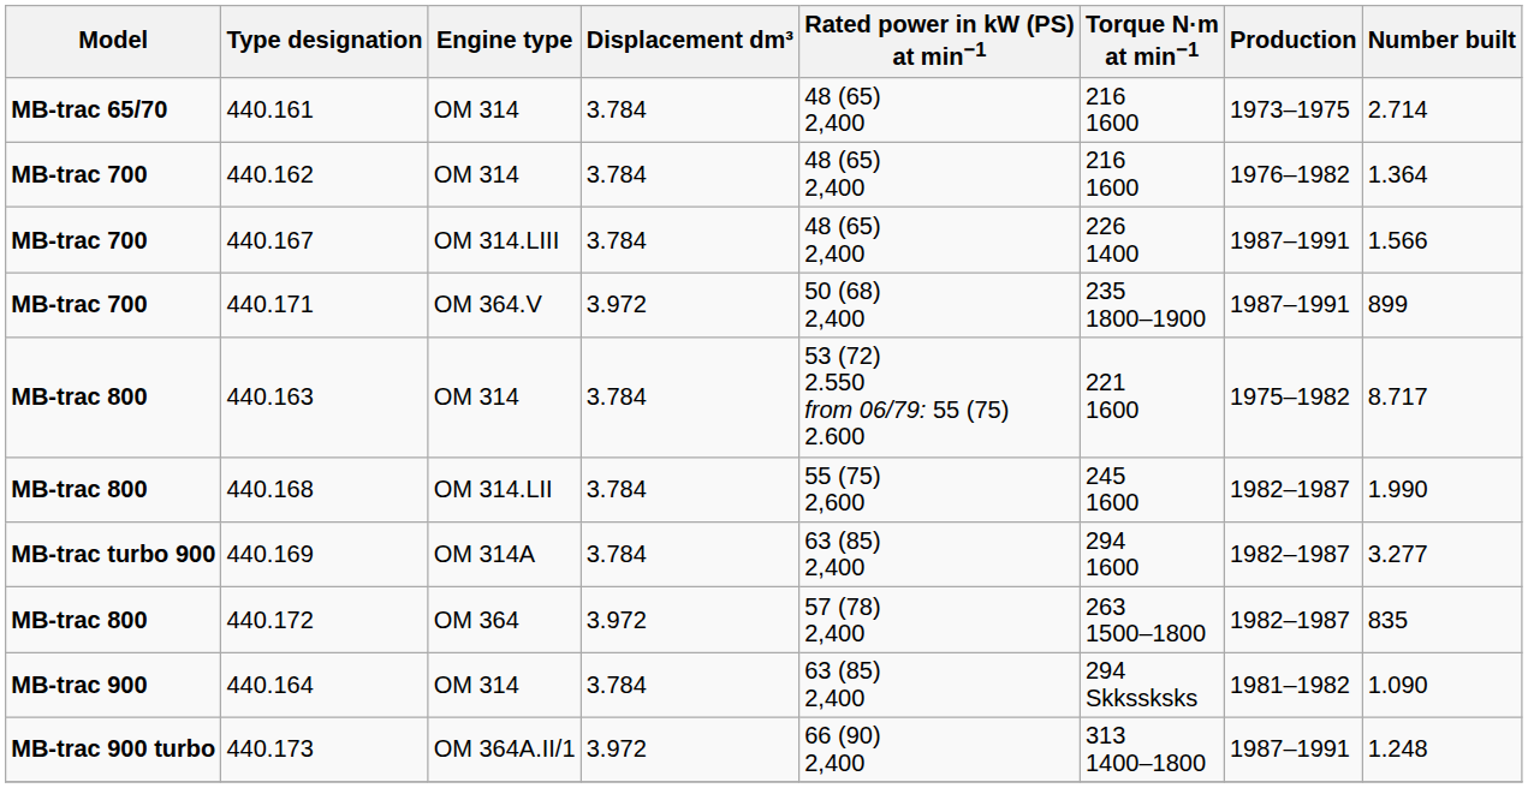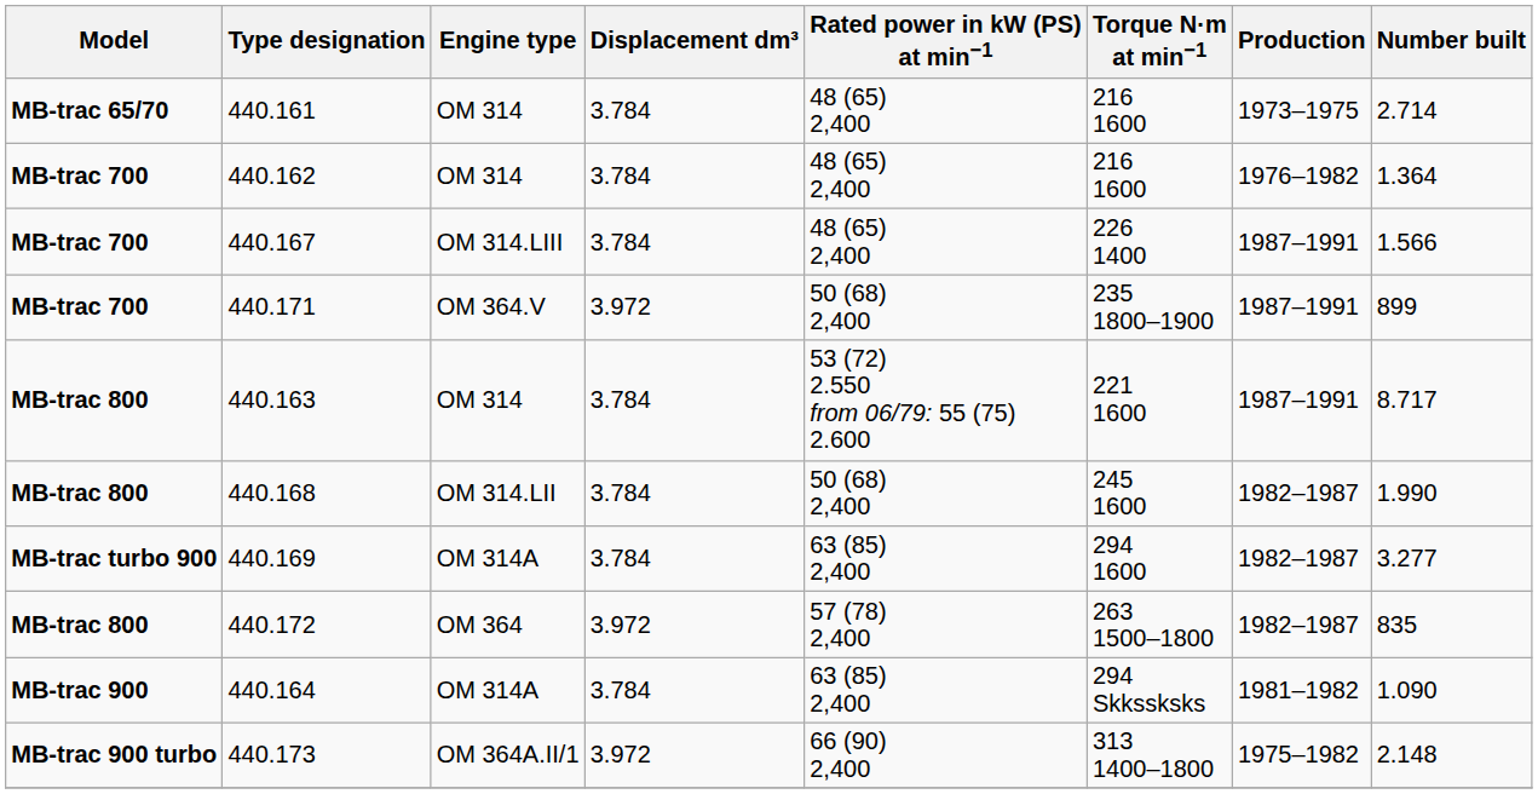 <table class="wikitable">
 <tr>
 <th><strong>Model</strong></th>
 <th>Type designation</th>
 <th>Engine type</th>
 <th>Displacement dm³</th>
 <th>Rated power in kW (PS)<br>at min<sup>−1</sup></th>
 <th>Torque N·m<br>at min<sup>−1</sup></th>
 <th>Production</th>
 <th>Number built</th>
 </tr>
 <tr>
 <td><strong>MB-trac 65/70</strong></td>
 <td>440.161</td>
 <td>OM 314</td>
 <td>3.784</td>
 <td>48 (65)<br>2,400</td>
 <td>216<br>1600</td>
 <td>1973–1975</td>
 <td>2.714</td>
 </tr>
 <tr>
 <td><strong>MB-trac 700</strong></td>
 <td>440.162</td>
 <td>OM 314</td>
 <td>3.784</td>
 <td>48 (65)<br>2,400</td>
 <td>216<br>1600</td>
 <td>1976–1982</td>
 <td>1.364</td>
 </tr>
 <tr>
 <td><strong>MB-trac 700</strong></td>
 <td>440.167</td>
 <td>OM 314.LIII</td>
 <td>3.784</td>
 <td>48 (65)<br>2,400</td>
 <td>226<br>1400</td>
 <td>1987–1991</td>
 <td>1.566</td>
 </tr>
 <tr>
 <td><strong>MB-trac 700</strong></td>
 <td>440.171</td>
 <td>OM 364.V</td>
 <td>3.972</td>
 <td>50 (68)<br>2,400</td>
 <td>235<br>1800–1900</td>
 <td>1987–1991</td>
 <td>899</td>
 </tr>
 <tr>
 <td><strong>MB-trac 800</strong></td>
 <td>440.163</td>
 <td>OM 314</td>
 <td>3.784</td>
 <td>53 (72)<br>2.550<br><em>from 06/79:</em> 55 (75)<br>2.600</td>
 <td>221<br>1600</td>
-<td>1975–1982</td>
+<td>1987–1991</td>
 <td>8.717</td>
 </tr>
 <tr>
 <td><strong>MB-trac 800</strong></td>
 <td>440.168</td>
 <td>OM 314.LII</td>
 <td>3.784</td>
-<td>55 (75)<br>2,600</td>
+<td>50 (68)<br>2,400</td>
 <td>245<br>1600</td>
 <td>1982–1987</td>
 <td>1.990</td>
 </tr>
 <tr>
 <td><strong>MB-trac turbo 900</strong></td>
 <td>440.169</td>
 <td>OM 314A</td>
 <td>3.784</td>
 <td>63 (85)<br>2,400</td>
 <td>294<br>1600</td>
 <td>1982–1987</td>
 <td>3.277</td>
 </tr>
 <tr>
 <td><strong>MB-trac 800</strong></td>
 <td>440.172</td>
 <td>OM 364</td>
 <td>3.972</td>
 <td>57 (78)<br>2,400</td>
 <td>263<br>1500–1800</td>
 <td>1982–1987</td>
 <td>835</td>
 </tr>
 <tr>
 <td><strong>MB-trac 900</strong></td>
 <td>440.164</td>
-<td>OM 314</td>
+<td>OM 314A</td>
 <td>3.784</td>
 <td>63 (85)<br>2,400</td>
 <td>294<br>Skkssksks</td>
 <td>1981–1982</td>
 <td>1.090</td>
 </tr>
 <tr>
 <td><strong>MB-trac 900 turbo</strong></td>
 <td>440.173</td>
 <td>OM 364A.II/1</td>
 <td>3.972</td>
 <td>66 (90)<br>2,400</td>
 <td>313<br>1400–1800</td>
-<td>1987–1991</td>
-<td>1.248</td>
+<td>1975–1982</td>
+<td>2.148</td>
 </tr>
 <tr>
 </tr>
 </table>
